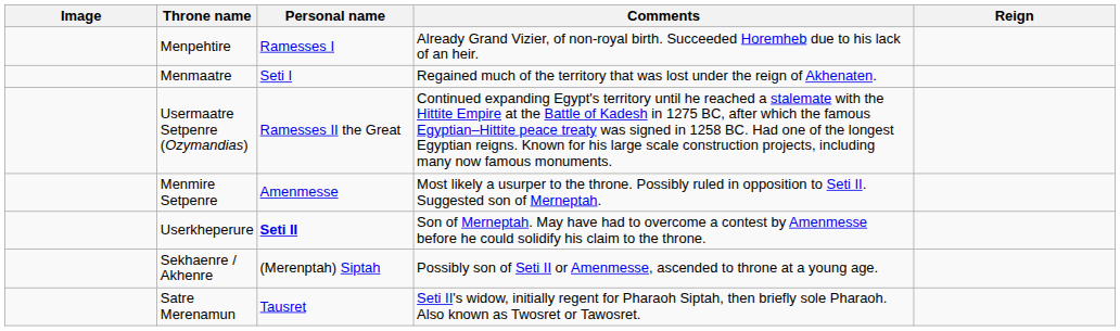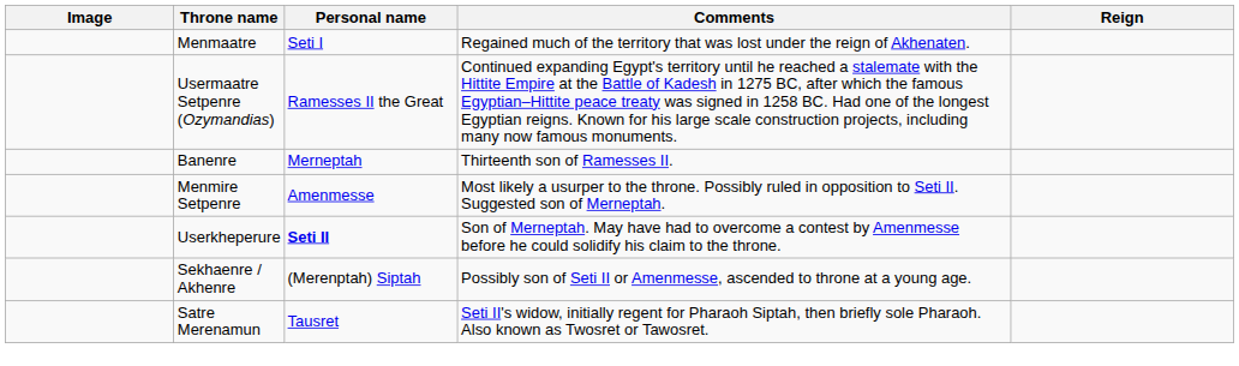 <table class="wikitable" width="100%">
 <tr>
 <th width="15%">Image</th>
 <th>Throne name</th>
 <th width="15%">Personal name</th>
 <th width="50%">Comments</th>
 <th width="20%">Reign</th>
-</tr>
-<tr>
-<td></td>
-<td>Menpehtire</td>
-<td><a href='#'>Ramesses I</a></td>
-<td>Already Grand Vizier, of non-royal birth. Succeeded <a href='#'>Horemheb</a> due to his lack of an heir.</td>
-<td></td>
 </tr>
 <tr>
 <td></td>
 <td>Menmaatre</td>
 <td><a href='#'>Seti I</a></td>
 <td>Regained much of the territory that was lost under the reign of <a href='#'>Akhenaten</a>.</td>
 <td></td>
 </tr>
 <tr>
 <td></td>
 <td>Usermaatre Setpenre (<em>Ozymandias</em>)</td>
 <td><a href='#'>Ramesses II</a> the Great</td>
 <td>Continued expanding Egypt's territory until he reached a <a href='#'>stalemate</a> with the <a href='#'>Hittite Empire</a> at the <a href='#'>Battle of Kadesh</a> in 1275 BC, after which the famous <a href='#'>Egyptian–Hittite peace treaty</a> was signed in 1258 BC. Had one of the longest Egyptian reigns. Known for his large scale construction projects, including many now famous monuments.</td>
+<td></td>
+</tr>
+<tr>
+<td></td>
+<td>Banenre</td>
+<td><a href='#'>Merneptah</a></td>
+<td>Thirteenth son of <a href='#'>Ramesses II</a>.</td>
 <td></td>
 </tr>
 <tr>
 <td></td>
 <td>Menmire Setpenre</td>
 <td><a href='#'>Amenmesse</a></td>
 <td>Most likely a usurper to the throne. Possibly ruled in opposition to <a href='#'>Seti II</a>. Suggested son of <a href='#'>Merneptah</a>.</td>
 <td></td>
 </tr>
 <tr>
 <td></td>
 <td>Userkheperure</td>
 <td><strong><a href='#'>Seti II</a></strong></td>
 <td>Son of <a href='#'>Merneptah</a>. May have had to overcome a contest by <a href='#'>Amenmesse</a> before he could solidify his claim to the throne.</td>
 <td></td>
 </tr>
 <tr>
 <td></td>
 <td>Sekhaenre / Akhenre</td>
 <td>(Merenptah) <a href='#'>Siptah</a></td>
 <td>Possibly son of <a href='#'>Seti II</a> or <a href='#'>Amenmesse</a>, ascended to throne at a young age.</td>
 <td></td>
 </tr>
 <tr>
 <td></td>
 <td>Satre Merenamun</td>
 <td><a href='#'>Tausret</a></td>
 <td><a href='#'>Seti II</a>'s widow, initially regent for Pharaoh Siptah, then briefly sole Pharaoh. Also known as Twosret or Tawosret.</td>
 <td></td>
 </tr>
 </table>
